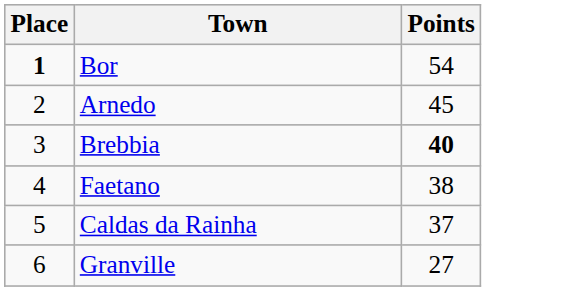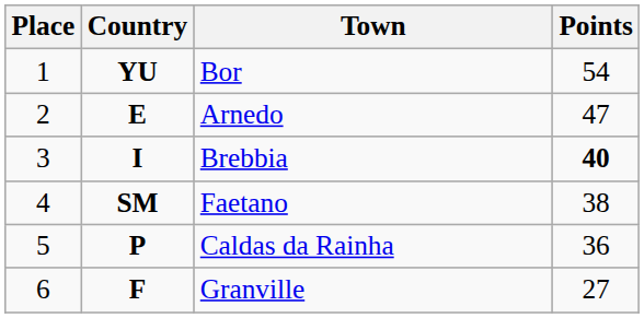 <table class="wikitable" style="text-align;">
 <tr>
 <th width="25">Place</th>
+<th width="25">Country</th>
 <th width="200">Town</th>
 <th width="25">Points</th>
 </tr>
 <tr>
-<td align="center"><strong>1</strong></td>
+<td align="center">1</td>
+<td align="center"><strong>YU</strong></td>
 <td align="left"><a href='#'>Bor</a></td>
 <td align="center">54</td>
 </tr>
 <tr>
 <td align="center">2</td>
+<td align="center"><strong>E</strong></td>
 <td align="left"><a href='#'>Arnedo</a></td>
-<td align="center">45</td>
+<td align="center">47</td>
 </tr>
 <tr>
 <td align="center">3</td>
+<td align="center"><strong>I</strong></td>
 <td align="left"><a href='#'>Brebbia</a></td>
 <td align="center"><strong>40</strong></td>
 </tr>
 <tr>
 <td align="center">4</td>
+<td align="center"><strong>SM</strong></td>
 <td align="left"><a href='#'>Faetano</a></td>
 <td align="center">38</td>
 </tr>
 <tr>
 <td align="center">5</td>
+<td align="center"><strong>P</strong></td>
 <td align="left"><a href='#'>Caldas da Rainha</a></td>
-<td align="center">37</td>
+<td align="center">36</td>
 </tr>
 <tr>
 <td align="center">6</td>
+<td align="center"><strong>F</strong></td>
 <td align="left"><a href='#'>Granville</a></td>
 <td align="center">27</td>
 </tr>
 </table>
